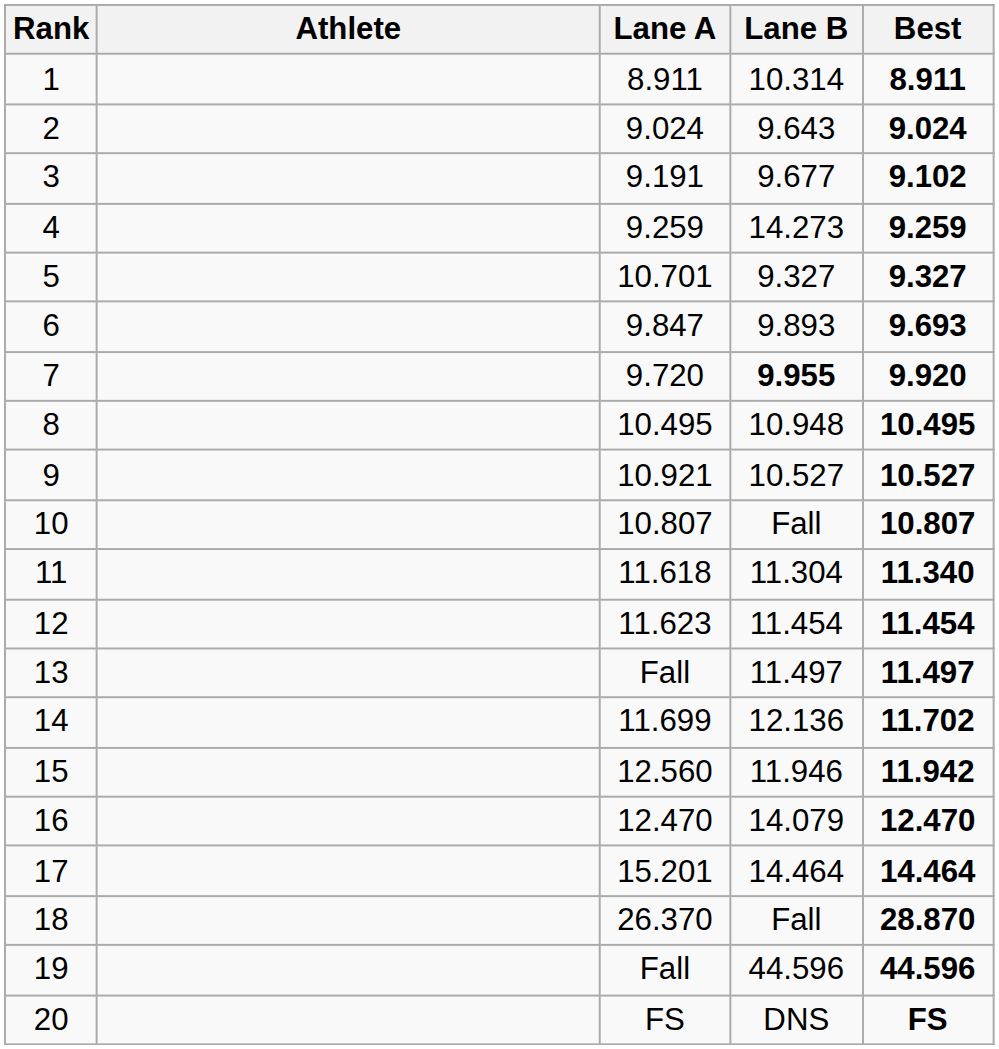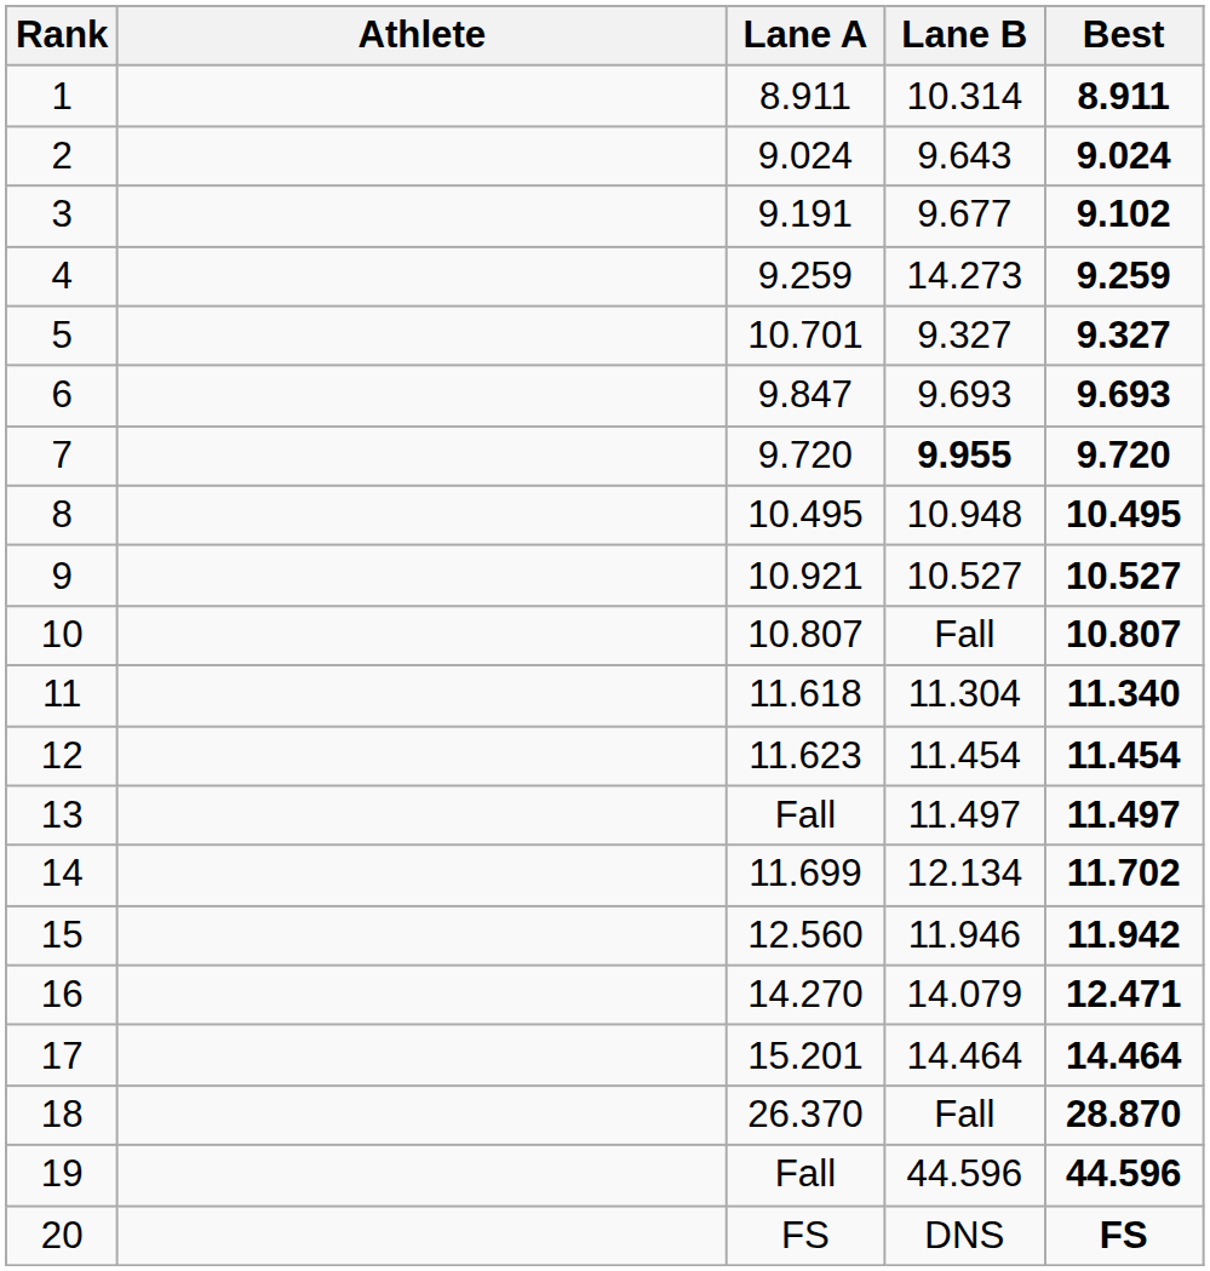 <table class="wikitable" style="text-align:center">
 <tr>
 <th width=40>Rank</th>
 <th width=250>Athlete</th>
 <th width=60>Lane A</th>
 <th width=60>Lane B</th>
 <th width=60>Best</th>
 </tr>
 <tr>
 <td>1</td>
 <td align=left></td>
 <td>8.911</td>
 <td>10.314</td>
 <td><strong>8.911</strong></td>
 </tr>
 <tr>
 <td>2</td>
 <td align=left></td>
 <td>9.024</td>
 <td>9.643</td>
 <td><strong>9.024</strong></td>
 </tr>
 <tr>
 <td>3</td>
 <td align=left></td>
 <td>9.191</td>
 <td>9.677</td>
 <td><strong>9.102</strong></td>
 </tr>
 <tr>
 <td>4</td>
 <td align=left></td>
 <td>9.259</td>
 <td>14.273</td>
 <td><strong>9.259</strong></td>
 </tr>
 <tr>
 <td>5</td>
 <td align=left></td>
 <td>10.701</td>
 <td>9.327</td>
 <td><strong>9.327</strong></td>
 </tr>
 <tr>
 <td>6</td>
 <td align=left></td>
 <td>9.847</td>
-<td>9.893</td>
+<td>9.693</td>
 <td><strong>9.693</strong></td>
 </tr>
 <tr>
 <td>7</td>
 <td align=left></td>
 <td>9.720</td>
 <td><strong>9.955</strong></td>
-<td><strong>9.920</strong></td>
+<td><strong>9.720</strong></td>
 </tr>
 <tr>
 <td>8</td>
 <td align=left></td>
 <td>10.495</td>
 <td>10.948</td>
 <td><strong>10.495</strong></td>
 </tr>
 <tr>
 <td>9</td>
 <td align=left></td>
 <td>10.921</td>
 <td>10.527</td>
 <td><strong>10.527</strong></td>
 </tr>
 <tr>
 <td>10</td>
 <td align=left></td>
 <td>10.807</td>
 <td>Fall</td>
 <td><strong>10.807</strong></td>
 </tr>
 <tr>
 <td>11</td>
 <td align=left></td>
 <td>11.618</td>
 <td>11.304</td>
 <td><strong>11.340</strong></td>
 </tr>
 <tr>
 <td>12</td>
 <td align=left></td>
 <td>11.623</td>
 <td>11.454</td>
 <td><strong>11.454</strong></td>
 </tr>
 <tr>
 <td>13</td>
 <td align=left></td>
 <td>Fall</td>
 <td>11.497</td>
 <td><strong>11.497</strong></td>
 </tr>
 <tr>
 <td>14</td>
 <td align=left></td>
 <td>11.699</td>
-<td>12.136</td>
+<td>12.134</td>
 <td><strong>11.702</strong></td>
 </tr>
 <tr>
 <td>15</td>
 <td align=left></td>
 <td>12.560</td>
 <td>11.946</td>
 <td><strong>11.942</strong></td>
 </tr>
 <tr>
 <td>16</td>
 <td align=left></td>
-<td>12.470</td>
+<td>14.270</td>
 <td>14.079</td>
-<td><strong>12.470</strong></td>
+<td><strong>12.471</strong></td>
 </tr>
 <tr>
 <td>17</td>
 <td align=left></td>
 <td>15.201</td>
 <td>14.464</td>
 <td><strong>14.464</strong></td>
 </tr>
 <tr>
 <td>18</td>
 <td align=left></td>
 <td>26.370</td>
 <td>Fall</td>
 <td><strong>28.870</strong></td>
 </tr>
 <tr>
 <td>19</td>
 <td align=left></td>
 <td>Fall</td>
 <td>44.596</td>
 <td><strong>44.596</strong></td>
 </tr>
 <tr>
 <td>20</td>
 <td align=left></td>
 <td>FS</td>
 <td>DNS</td>
 <td><strong>FS</strong></td>
 </tr>
 </table>
